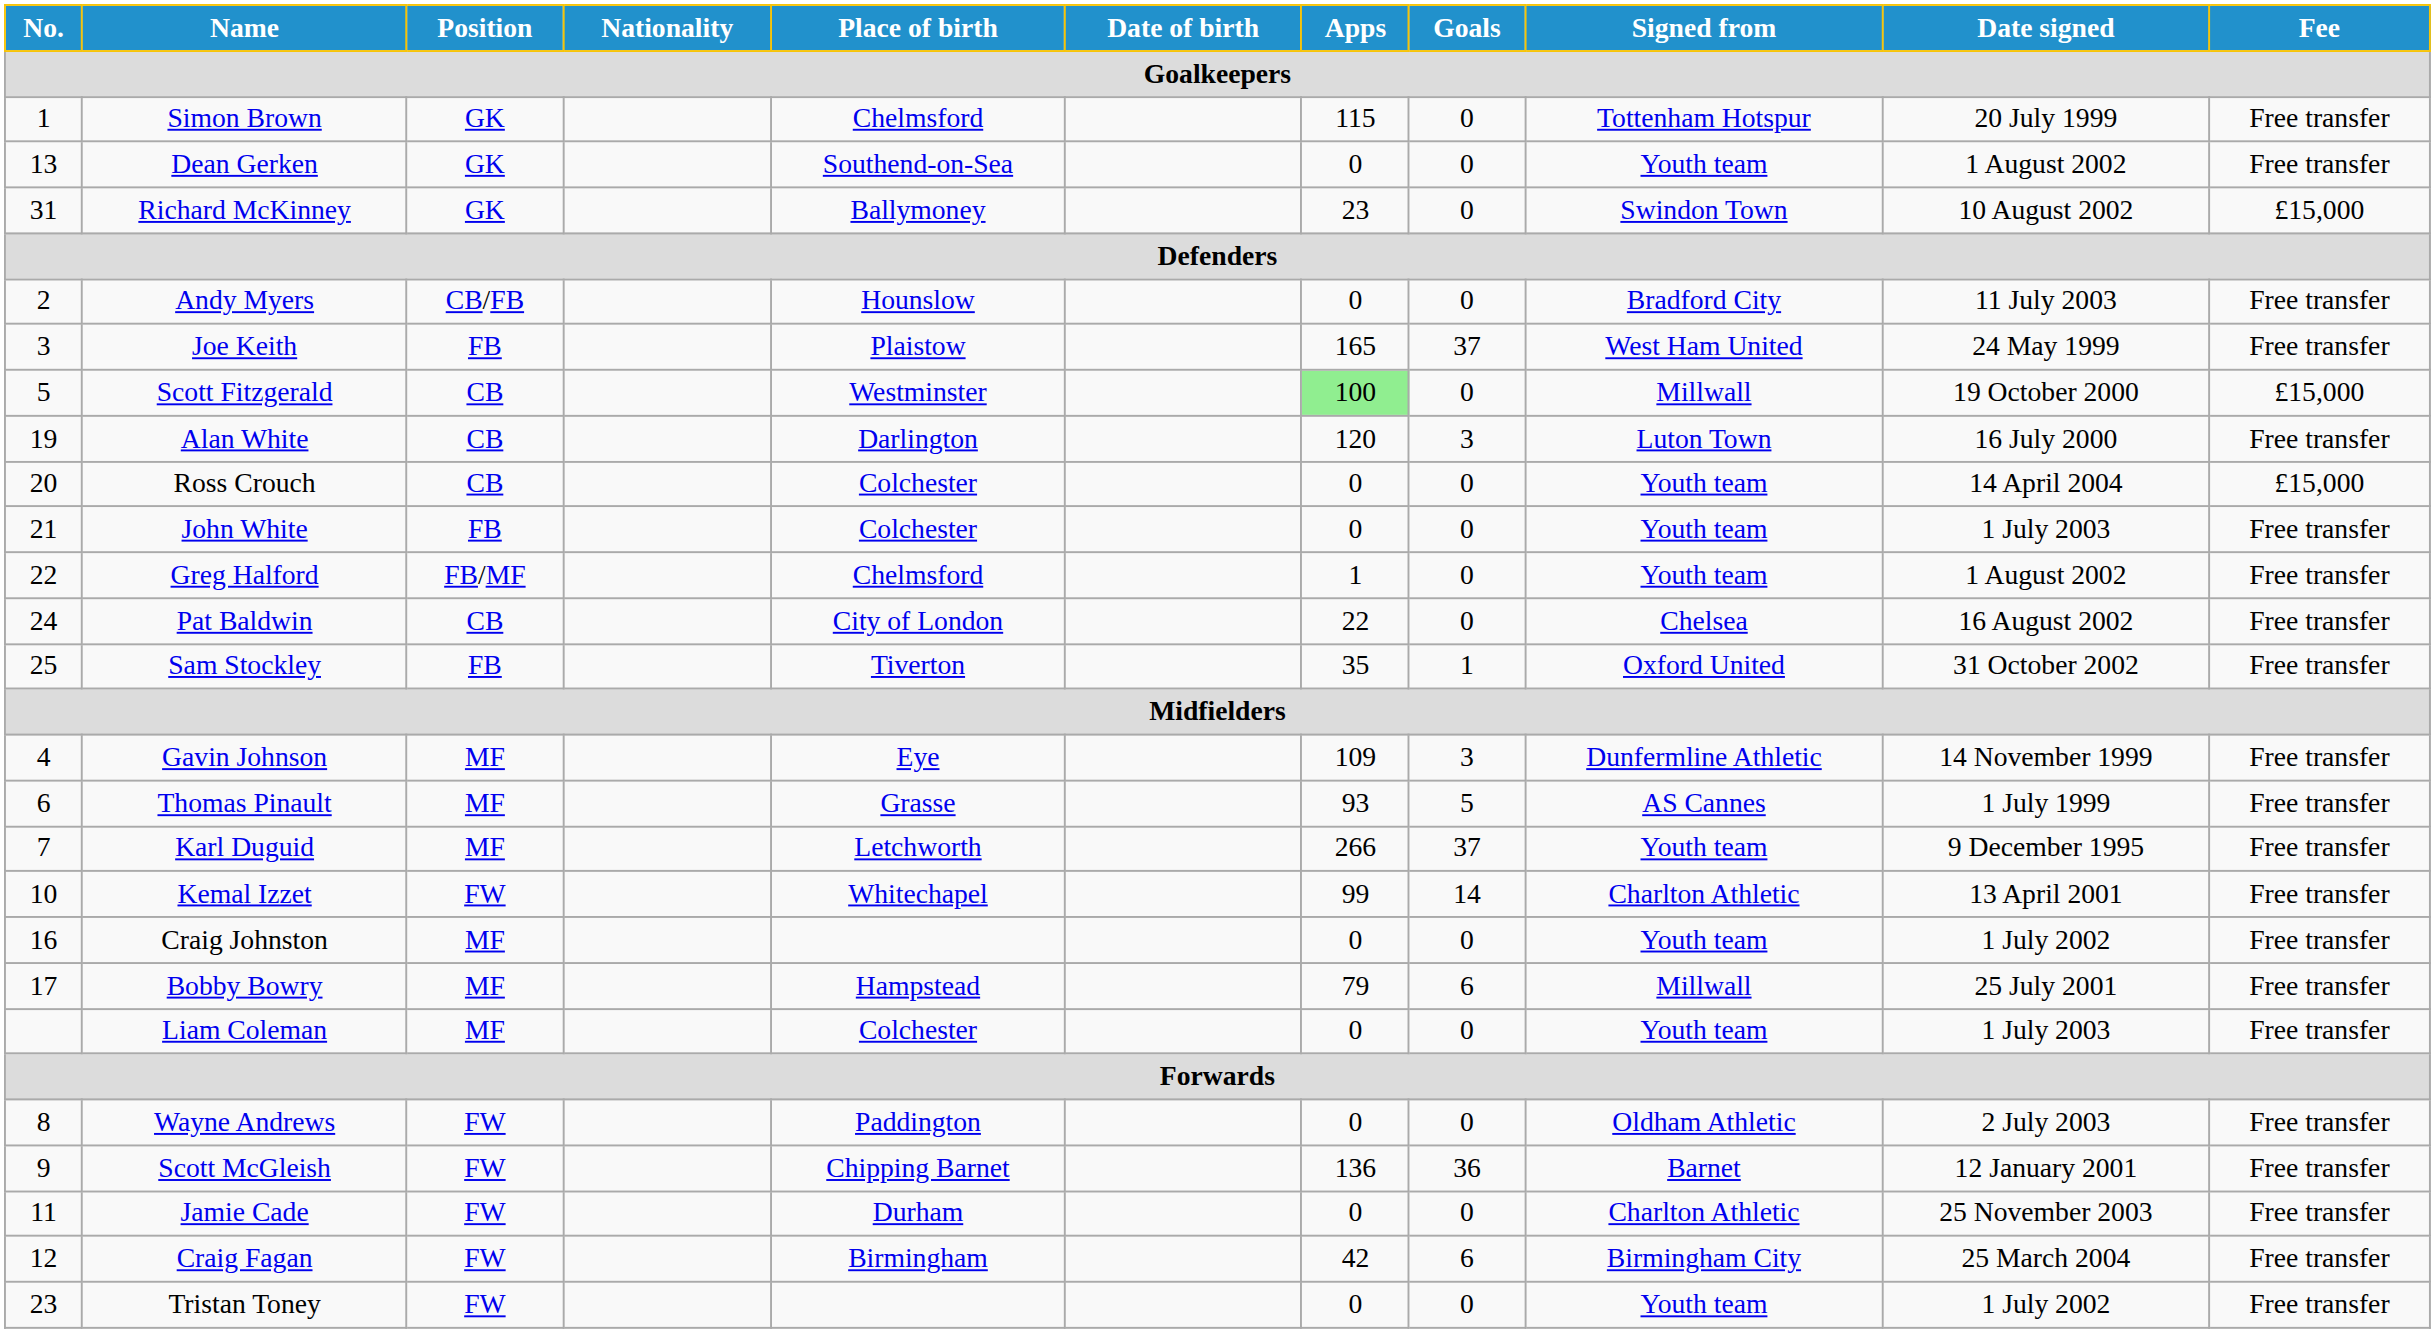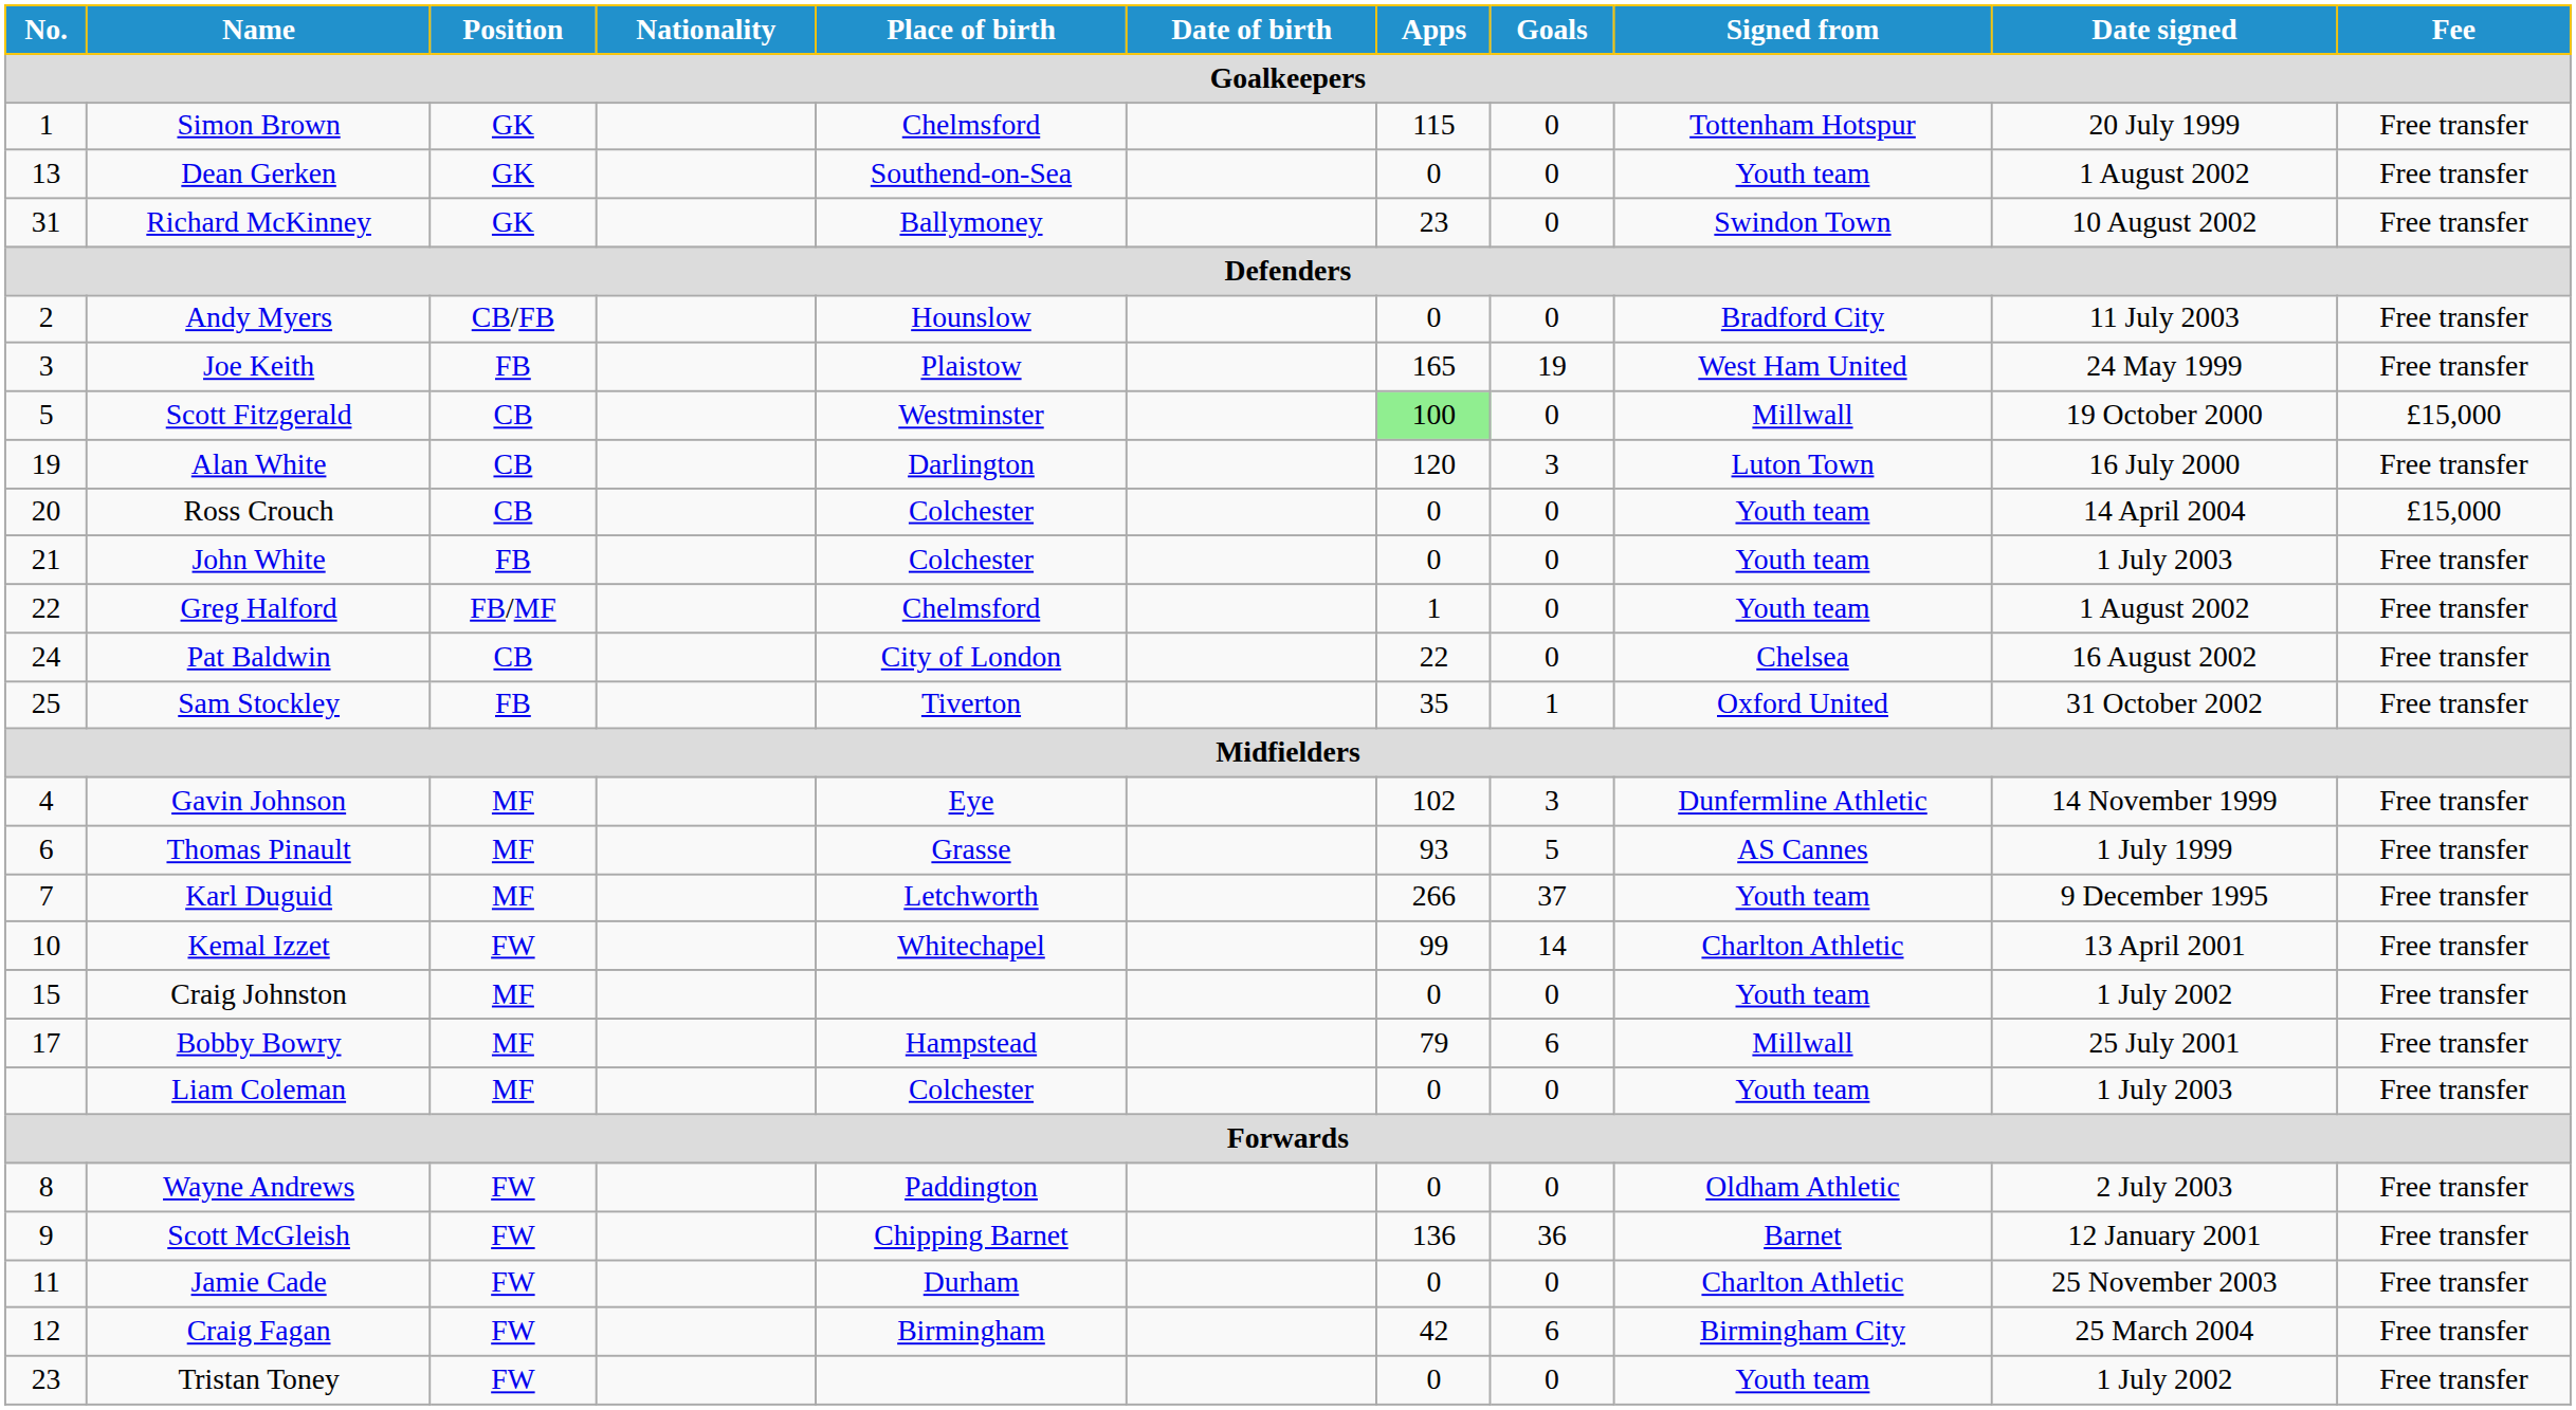 <table class="wikitable" style="text-align:center; font-size:90%; width:100%;">
 <tr>
 <th style="background:#2191CC; color:white; border:1px solid #F7C408; text-align:center;">No.</th>
 <th style="background:#2191CC; color:white; border:1px solid #F7C408; text-align:center;">Name</th>
 <th style="background:#2191CC; color:white; border:1px solid #F7C408; text-align:center;">Position</th>
 <th style="background:#2191CC; color:white; border:1px solid #F7C408; text-align:center;">Nationality</th>
 <th style="background:#2191CC; color:white; border:1px solid #F7C408; text-align:center;">Place of birth</th>
 <th style="background:#2191CC; color:white; border:1px solid #F7C408; text-align:center;">Date of birth</th>
 <th style="background:#2191CC; color:white; border:1px solid #F7C408; text-align:center;">Apps</th>
 <th style="background:#2191CC; color:white; border:1px solid #F7C408; text-align:center;">Goals</th>
 <th style="background:#2191CC; color:white; border:1px solid #F7C408; text-align:center;">Signed from</th>
 <th style="background:#2191CC; color:white; border:1px solid #F7C408; text-align:center;">Date signed</th>
 <th style="background:#2191CC; color:white; border:1px solid #F7C408; text-align:center;">Fee</th>
 </tr>
 <tr>
 <th colspan="13" style="background:#dcdcdc; text-align:center;">Goalkeepers</th>
 </tr>
 <tr>
 <td>1</td>
 <td><a href='#'>Simon Brown</a></td>
 <td><a href='#'>GK</a></td>
 <td></td>
 <td><a href='#'>Chelmsford</a></td>
 <td></td>
 <td>115</td>
 <td>0</td>
 <td> <a href='#'>Tottenham Hotspur</a></td>
 <td>20 July 1999</td>
 <td>Free transfer</td>
 </tr>
 <tr>
 <td>13</td>
 <td><a href='#'>Dean Gerken</a></td>
 <td><a href='#'>GK</a></td>
 <td></td>
 <td><a href='#'>Southend-on-Sea</a></td>
 <td></td>
 <td>0</td>
 <td>0</td>
 <td><a href='#'>Youth team</a></td>
 <td>1 August 2002</td>
 <td>Free transfer</td>
 </tr>
 <tr>
 <td>31</td>
 <td><a href='#'>Richard McKinney</a></td>
 <td><a href='#'>GK</a></td>
 <td></td>
 <td><a href='#'>Ballymoney</a></td>
 <td></td>
 <td>23</td>
 <td>0</td>
 <td> <a href='#'>Swindon Town</a></td>
 <td>10 August 2002</td>
-<td>£15,000</td>
+<td>Free transfer</td>
 </tr>
 <tr>
 <th colspan="13" style="background:#dcdcdc; text-align:center;">Defenders</th>
 </tr>
 <tr>
 <td>2</td>
 <td><a href='#'>Andy Myers</a></td>
 <td><a href='#'>CB</a>/<a href='#'>FB</a></td>
 <td></td>
 <td><a href='#'>Hounslow</a></td>
 <td></td>
 <td>0</td>
 <td>0</td>
 <td> <a href='#'>Bradford City</a></td>
 <td>11 July 2003</td>
 <td>Free transfer</td>
 </tr>
 <tr>
 <td>3</td>
 <td><a href='#'>Joe Keith</a></td>
 <td><a href='#'>FB</a></td>
 <td></td>
 <td><a href='#'>Plaistow</a></td>
 <td></td>
 <td>165</td>
-<td>37</td>
+<td>19</td>
 <td> <a href='#'>West Ham United</a></td>
 <td>24 May 1999</td>
 <td>Free transfer</td>
 </tr>
 <tr>
 <td>5</td>
 <td><a href='#'>Scott Fitzgerald</a></td>
 <td><a href='#'>CB</a></td>
 <td></td>
 <td> <a href='#'>Westminster</a></td>
 <td></td>
 <td style="background: lightgreen;">100</td>
 <td>0</td>
 <td> <a href='#'>Millwall</a></td>
 <td>19 October 2000</td>
 <td>£15,000</td>
 </tr>
 <tr>
 <td>19</td>
 <td><a href='#'>Alan White</a></td>
 <td><a href='#'>CB</a></td>
 <td></td>
 <td><a href='#'>Darlington</a></td>
 <td></td>
 <td>120</td>
 <td>3</td>
 <td> <a href='#'>Luton Town</a></td>
 <td>16 July 2000</td>
 <td>Free transfer</td>
 </tr>
 <tr>
 <td>20</td>
 <td>Ross Crouch</td>
 <td><a href='#'>CB</a></td>
 <td></td>
 <td><a href='#'>Colchester</a></td>
 <td></td>
 <td>0</td>
 <td>0</td>
 <td><a href='#'>Youth team</a></td>
 <td>14 April 2004</td>
 <td>£15,000</td>
 </tr>
 <tr>
 <td>21</td>
 <td><a href='#'>John White</a></td>
 <td><a href='#'>FB</a></td>
 <td></td>
 <td><a href='#'>Colchester</a></td>
 <td></td>
 <td>0</td>
 <td>0</td>
 <td><a href='#'>Youth team</a></td>
 <td>1 July 2003</td>
 <td>Free transfer</td>
 </tr>
 <tr>
 <td>22</td>
 <td><a href='#'>Greg Halford</a></td>
 <td><a href='#'>FB</a>/<a href='#'>MF</a></td>
 <td></td>
 <td><a href='#'>Chelmsford</a></td>
 <td></td>
 <td>1</td>
 <td>0</td>
 <td><a href='#'>Youth team</a></td>
 <td>1 August 2002</td>
 <td>Free transfer</td>
 </tr>
 <tr>
 <td>24</td>
 <td><a href='#'>Pat Baldwin</a></td>
 <td><a href='#'>CB</a></td>
 <td></td>
 <td><a href='#'>City of London</a></td>
 <td></td>
 <td>22</td>
 <td>0</td>
 <td> <a href='#'>Chelsea</a></td>
 <td>16 August 2002</td>
 <td>Free transfer</td>
 </tr>
 <tr>
 <td>25</td>
 <td><a href='#'>Sam Stockley</a></td>
 <td><a href='#'>FB</a></td>
 <td></td>
 <td><a href='#'>Tiverton</a></td>
 <td></td>
 <td>35</td>
 <td>1</td>
 <td> <a href='#'>Oxford United</a></td>
 <td>31 October 2002</td>
 <td>Free transfer</td>
 </tr>
 <tr>
 <th colspan="13" style="background:#dcdcdc; text-align:center;">Midfielders</th>
 </tr>
 <tr>
 <td>4</td>
 <td><a href='#'>Gavin Johnson</a></td>
 <td><a href='#'>MF</a></td>
 <td></td>
 <td><a href='#'>Eye</a></td>
 <td></td>
-<td>109</td>
+<td>102</td>
 <td>3</td>
 <td> <a href='#'>Dunfermline Athletic</a></td>
 <td>14 November 1999</td>
 <td>Free transfer</td>
 </tr>
 <tr>
 <td>6</td>
 <td><a href='#'>Thomas Pinault</a></td>
 <td><a href='#'>MF</a></td>
 <td></td>
 <td><a href='#'>Grasse</a></td>
 <td></td>
 <td>93</td>
 <td>5</td>
 <td> <a href='#'>AS Cannes</a></td>
 <td>1 July 1999</td>
 <td>Free transfer</td>
 </tr>
 <tr>
 <td>7</td>
 <td><a href='#'>Karl Duguid</a></td>
 <td><a href='#'>MF</a></td>
 <td></td>
 <td><a href='#'>Letchworth</a></td>
 <td></td>
 <td>266</td>
 <td>37</td>
 <td><a href='#'>Youth team</a></td>
 <td>9 December 1995</td>
 <td>Free transfer</td>
 </tr>
 <tr>
 <td>10</td>
 <td><a href='#'>Kemal Izzet</a></td>
 <td><a href='#'>FW</a></td>
 <td></td>
 <td><a href='#'>Whitechapel</a></td>
 <td></td>
 <td>99</td>
 <td>14</td>
 <td> <a href='#'>Charlton Athletic</a></td>
 <td>13 April 2001</td>
 <td>Free transfer</td>
 </tr>
 <tr>
-<td>16</td>
+<td>15</td>
 <td>Craig Johnston</td>
 <td><a href='#'>MF</a></td>
 <td></td>
 <td></td>
 <td></td>
 <td>0</td>
 <td>0</td>
 <td><a href='#'>Youth team</a></td>
 <td>1 July 2002</td>
 <td>Free transfer</td>
 </tr>
 <tr>
 <td>17</td>
 <td><a href='#'>Bobby Bowry</a></td>
 <td><a href='#'>MF</a></td>
 <td></td>
 <td> <a href='#'>Hampstead</a></td>
 <td></td>
 <td>79</td>
 <td>6</td>
 <td> <a href='#'>Millwall</a></td>
 <td>25 July 2001</td>
 <td>Free transfer</td>
 </tr>
 <tr>
 <td></td>
 <td><a href='#'>Liam Coleman</a></td>
 <td><a href='#'>MF</a></td>
 <td></td>
 <td><a href='#'>Colchester</a></td>
 <td></td>
 <td>0</td>
 <td>0</td>
 <td><a href='#'>Youth team</a></td>
 <td>1 July 2003</td>
 <td>Free transfer</td>
 </tr>
 <tr>
 <th colspan="13" style="background:#dcdcdc; text-align:center;">Forwards</th>
 </tr>
 <tr>
 <td>8</td>
 <td><a href='#'>Wayne Andrews</a></td>
 <td><a href='#'>FW</a></td>
 <td></td>
 <td><a href='#'>Paddington</a></td>
 <td></td>
 <td>0</td>
 <td>0</td>
 <td> <a href='#'>Oldham Athletic</a></td>
 <td>2 July 2003</td>
 <td>Free transfer</td>
 </tr>
 <tr>
 <td>9</td>
 <td><a href='#'>Scott McGleish</a></td>
 <td><a href='#'>FW</a></td>
 <td></td>
 <td><a href='#'>Chipping Barnet</a></td>
 <td></td>
 <td>136</td>
 <td>36</td>
 <td> <a href='#'>Barnet</a></td>
 <td>12 January 2001</td>
 <td>Free transfer</td>
 </tr>
 <tr>
 <td>11</td>
 <td><a href='#'>Jamie Cade</a></td>
 <td><a href='#'>FW</a></td>
 <td></td>
 <td><a href='#'>Durham</a></td>
 <td></td>
 <td>0</td>
 <td>0</td>
 <td> <a href='#'>Charlton Athletic</a></td>
 <td>25 November 2003</td>
 <td>Free transfer</td>
 </tr>
 <tr>
 <td>12</td>
 <td><a href='#'>Craig Fagan</a></td>
 <td><a href='#'>FW</a></td>
 <td></td>
 <td><a href='#'>Birmingham</a></td>
 <td></td>
 <td>42</td>
 <td>6</td>
 <td> <a href='#'>Birmingham City</a></td>
 <td>25 March 2004</td>
 <td>Free transfer</td>
 </tr>
 <tr>
 <td>23</td>
 <td>Tristan Toney</td>
 <td><a href='#'>FW</a></td>
 <td></td>
 <td></td>
 <td></td>
 <td>0</td>
 <td>0</td>
 <td><a href='#'>Youth team</a></td>
 <td>1 July 2002</td>
 <td>Free transfer</td>
 </tr>
 </table>
